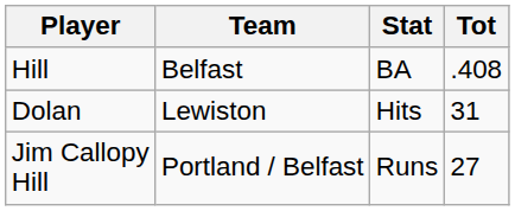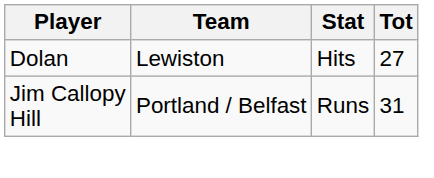 <table class="wikitable">
 <tr>
 <th>Player</th>
 <th>Team</th>
 <th>Stat</th>
 <th>Tot</th>
 </tr>
 <tr>
-<td>Hill</td>
-<td>Belfast</td>
-<td>BA</td>
-<td>.408</td>
-</tr>
-<tr>
 <td>Dolan</td>
 <td>Lewiston</td>
 <td>Hits</td>
-<td>31</td>
+<td>27</td>
 </tr>
 <tr>
 <td>Jim Callopy<br>Hill</td>
 <td>Portland / Belfast</td>
 <td>Runs</td>
-<td>27</td>
+<td>31</td>
 </tr>
 </table>
